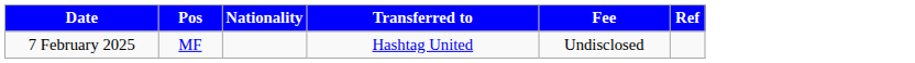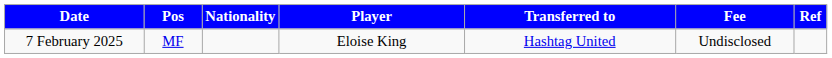 <table class="wikitable"  style="text-align:center; font-size:90%; ">
 <tr>
 <th style="background:#0000FF;color:#FFFFFF;width:130px;">Date</th>
 <th style="background:#0000FF;color:#FFFFFF;width:50px;">Pos</th>
 <th style="background:#0000FF;color:#FFFFFF;width:50px;">Nationality</th>
+<th style="background:#0000FF;color:#FFFFFF;width:175px;">Player</th>
 <th style="background:#0000FF;color:#FFFFFF;width:200px;">Transferred to</th>
 <th style="background:#0000FF;color:#FFFFFF;width:110px;">Fee</th>
 <th style="background:#0000FF;color:#FFFFFF;width:25px;">Ref</th>
 </tr>
 <tr>
 <td>7 February 2025</td>
 <td><a href='#'>MF</a></td>
 <td></td>
+<td>Eloise King</td>
 <td> <a href='#'>Hashtag United</a></td>
 <td>Undisclosed</td>
 <td></td>
 </tr>
 </table>
